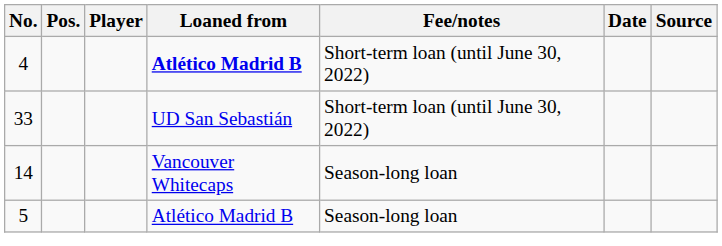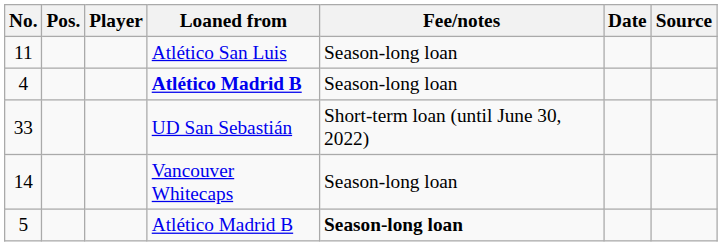 <table class="wikitable sortable" style="width:90%; text-align:center; font-size:95%; text-align:left;">
 <tr>
 <th>No.</th>
 <th>Pos.</th>
 <th>Player</th>
 <th>Loaned from</th>
 <th>Fee/notes</th>
 <th>Date</th>
 <th>Source</th>
 </tr>
 <tr>
+<td align=center>11</td>
+<td align=center></td>
+<td></td>
+<td> <a href='#'>Atlético San Luis</a></td>
+<td>Season-long loan</td>
+<td></td>
+<td></td>
+</tr>
+<tr>
 <td align=center>4</td>
 <td align=center></td>
 <td></td>
 <td><strong> <a href='#'>Atlético Madrid B</a></strong></td>
-<td>Short-term loan (until June 30, 2022)</td>
+<td>Season-long loan</td>
 <td></td>
 <td></td>
 </tr>
 <tr>
 <td align=center>33</td>
 <td align=center></td>
 <td></td>
 <td> <a href='#'>UD San Sebastián</a></td>
 <td>Short-term loan (until June 30, 2022)</td>
 <td></td>
 <td></td>
 </tr>
 <tr>
 <td align=center>14</td>
 <td align=center></td>
 <td></td>
 <td> <a href='#'>Vancouver Whitecaps</a></td>
 <td>Season-long loan</td>
 <td></td>
 <td></td>
 </tr>
 <tr>
 <td align=center>5</td>
 <td align=center></td>
 <td></td>
 <td> <a href='#'>Atlético Madrid B</a></td>
-<td>Season-long loan</td>
+<td><strong>Season-long loan</strong></td>
 <td></td>
 <td></td>
 </tr>
 </table>
